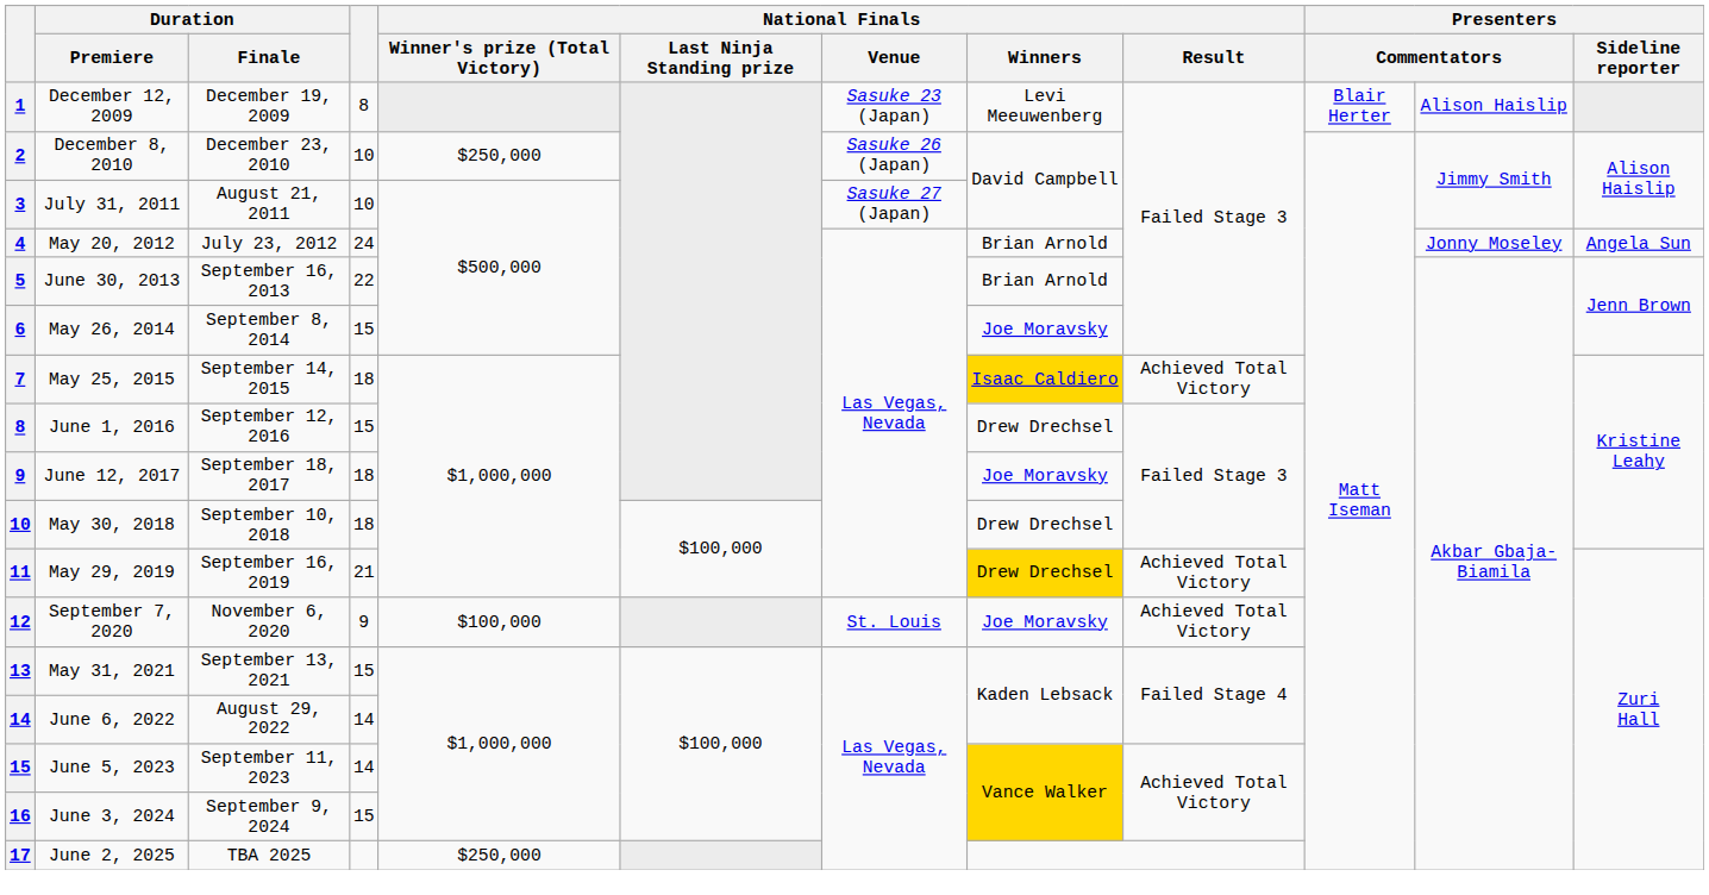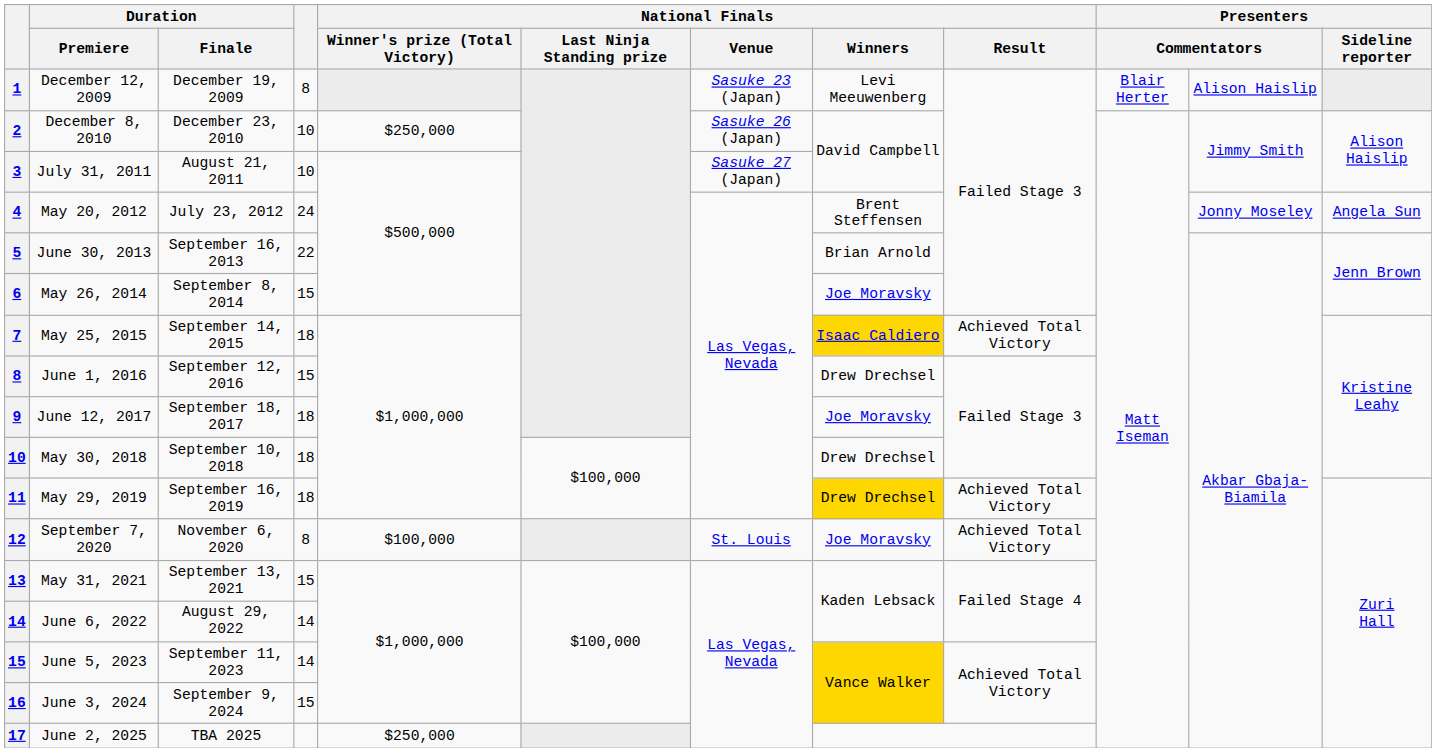 <table class="wikitable" style="text-align:center; width:100%">
 <tr>
 <th rowspan="2"></th>
 <th colspan="2">Duration</th>
 <th rowspan="2"></th>
 <th colspan="5">National Finals</th>
 <th colspan="3">Presenters</th>
 </tr>
 <tr>
 <th>Premiere</th>
 <th>Finale</th>
 <th>Winner's prize (Total Victory)</th>
 <th>Last Ninja Standing prize</th>
 <th>Venue</th>
 <th>Winners</th>
 <th>Result</th>
 <th colspan=2>Commentators</th>
 <th>Sideline<br>reporter</th>
 </tr>
 <tr>
 <th><a href='#'>1</a></th>
 <td>December 12, 2009</td>
 <td>December 19, 2009</td>
 <td>8</td>
 <td style="background:#ECECEC;"></td>
 <td rowspan="9" style="background:#ECECEC;"></td>
 <td><em><a href='#'>Sasuke 23</a></em> (Japan)</td>
 <td>Levi Meeuwenberg</td>
 <td rowspan="6">Failed Stage 3</td>
 <td><a href='#'>Blair Herter</a></td>
 <td><a href='#'>Alison Haislip</a></td>
 <td style="background:#ECECEC;"></td>
 </tr>
 <tr>
 <th><a href='#'>2</a></th>
 <td>December 8, 2010</td>
 <td>December 23, 2010</td>
 <td>10</td>
 <td>$250,000</td>
 <td><em><a href='#'>Sasuke 26</a></em> (Japan)</td>
 <td rowspan=2>David Campbell</td>
 <td rowspan="17"><a href='#'>Matt Iseman</a></td>
 <td rowspan="2"><a href='#'>Jimmy Smith</a></td>
 <td rowspan="2"><a href='#'>Alison Haislip</a></td>
 </tr>
 <tr>
 <th><a href='#'>3</a></th>
 <td>July 31, 2011</td>
 <td>August 21, 2011</td>
 <td>10</td>
 <td rowspan="4">$500,000</td>
 <td><em><a href='#'>Sasuke 27</a></em> (Japan)</td>
 </tr>
 <tr>
 <th><a href='#'>4</a></th>
 <td>May 20, 2012</td>
 <td>July 23, 2012</td>
 <td>24</td>
 <td rowspan="8"><a href='#'>Las Vegas, Nevada</a></td>
-<td>Brian Arnold</td>
+<td>Brent Steffensen</td>
 <td><a href='#'>Jonny Moseley</a></td>
 <td><a href='#'>Angela Sun</a></td>
 </tr>
 <tr>
 <th><a href='#'>5</a></th>
 <td>June 30, 2013</td>
 <td>September 16, 2013</td>
 <td>22</td>
 <td>Brian Arnold</td>
 <td rowspan="14"><a href='#'>Akbar Gbaja-Biamila</a></td>
 <td rowspan="2"><a href='#'>Jenn Brown</a></td>
 </tr>
 <tr>
 <th><a href='#'>6</a></th>
 <td>May 26, 2014</td>
 <td>September 8, 2014</td>
 <td>15</td>
 <td><a href='#'>Joe Moravsky</a></td>
 </tr>
 <tr>
 <th><a href='#'>7</a></th>
 <td>May 25, 2015</td>
 <td>September 14, 2015</td>
 <td>18</td>
 <td rowspan="5">$1,000,000</td>
 <td style="background:gold"><a href='#'>Isaac Caldiero</a></td>
 <td>Achieved Total Victory</td>
 <td rowspan="4"><a href='#'>Kristine Leahy</a></td>
 </tr>
 <tr>
 <th><a href='#'>8</a></th>
 <td>June 1, 2016</td>
 <td>September 12, 2016</td>
 <td>15</td>
 <td>Drew Drechsel</td>
 <td rowspan="3">Failed Stage 3</td>
 </tr>
 <tr>
 <th><a href='#'>9</a></th>
 <td>June 12, 2017</td>
 <td>September 18, 2017</td>
 <td>18</td>
 <td><a href='#'>Joe Moravsky</a></td>
 </tr>
 <tr>
 <th><a href='#'>10</a></th>
 <td>May 30, 2018</td>
 <td>September 10, 2018</td>
 <td>18</td>
 <td rowspan="2">$100,000</td>
 <td>Drew Drechsel</td>
 </tr>
 <tr>
 <th><a href='#'>11</a></th>
 <td>May 29, 2019</td>
 <td>September 16, 2019</td>
-<td>21</td>
+<td>18</td>
 <td style="background:gold">Drew Drechsel</td>
 <td>Achieved Total Victory</td>
 <td rowspan="8"><a href='#'>Zuri<br>Hall</a></td>
 </tr>
 <tr>
 <th><a href='#'>12</a></th>
 <td>September 7, 2020</td>
 <td>November 6, 2020</td>
-<td>9</td>
+<td>8</td>
 <td>$100,000</td>
 <td style="background:#ECECEC;"></td>
 <td><a href='#'>St. Louis</a></td>
 <td><a href='#'>Joe Moravsky</a></td>
 <td>Achieved Total Victory</td>
 </tr>
 <tr>
 <th><a href='#'>13</a></th>
 <td>May 31, 2021</td>
 <td>September 13, 2021</td>
 <td>15</td>
 <td rowspan="4">$1,000,000</td>
 <td rowspan="4">$100,000</td>
 <td rowspan="5"><a href='#'>Las Vegas, Nevada</a></td>
 <td rowspan="2">Kaden Lebsack</td>
 <td rowspan="2">Failed Stage 4</td>
 </tr>
 <tr>
 <th><a href='#'>14</a></th>
 <td>June 6, 2022</td>
 <td>August 29, 2022</td>
 <td>14</td>
 </tr>
 <tr>
 <th><a href='#'>15</a></th>
 <td>June 5, 2023</td>
 <td>September 11, 2023</td>
 <td>14</td>
 <td rowspan="2" style="background:gold">Vance Walker</td>
 <td rowspan="2">Achieved Total Victory</td>
 </tr>
 <tr>
 <th><a href='#'>16</a></th>
 <td>June 3, 2024</td>
 <td>September 9, 2024</td>
 <td>15</td>
 </tr>
 <tr>
 <th><a href='#'>17</a></th>
 <td>June 2, 2025</td>
 <td>TBA 2025</td>
 <td></td>
 <td>$250,000</td>
 <td style="background:#ECECEC;"></td>
 </tr>
 </table>
